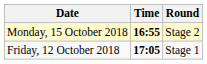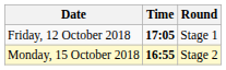 <table class="wikitable">
 <tr>
 <th>Date</th>
 <th>Time</th>
 <th>Round</th>
 </tr>
 <tr>
+<td>Friday, 12 October 2018</td>
+<td><strong>17:05</strong></td>
+<td>Stage 1</td>
+</tr>
+<tr>
 <td style=background:lemonchiffon>Monday, 15 October 2018</td>
 <td style=background:lemonchiffon><strong>16:55</strong></td>
 <td style=background:lemonchiffon>Stage   2</td>
 </tr>
-<tr>
-<td>Friday, 12 October 2018</td>
-<td><strong>17:05</strong></td>
-<td>Stage 1</td>
-</tr>
 </table>
